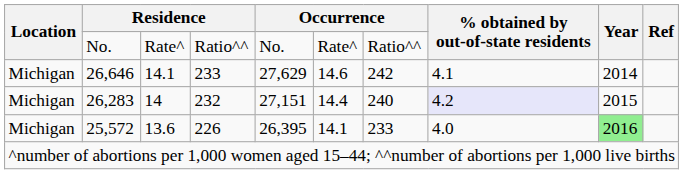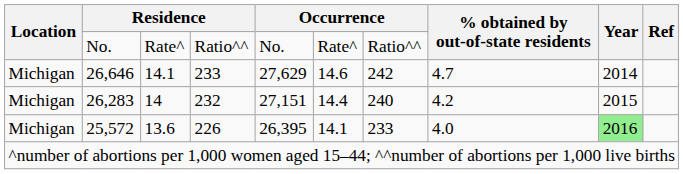 <table class="wikitable">
 <tr>
 <th rowspan="2">Location</th>
 <th colspan="3">Residence</th>
 <th colspan="3">Occurrence</th>
 <th rowspan="2">% obtained by<br>out-of-state residents</th>
 <th rowspan="2">Year</th>
 <th rowspan="2">Ref</th>
 </tr>
 <tr>
 <td>No.</td>
 <td>Rate^</td>
 <td>Ratio^^</td>
 <td>No.</td>
 <td>Rate^</td>
 <td>Ratio^^</td>
 </tr>
 <tr>
 <td>Michigan</td>
 <td>26,646</td>
 <td>14.1</td>
 <td>233</td>
 <td>27,629</td>
 <td>14.6</td>
 <td>242</td>
-<td>4.1</td>
+<td>4.7</td>
 <td>2014</td>
 <td></td>
 </tr>
 <tr>
 <td>Michigan</td>
 <td>26,283</td>
 <td>14</td>
 <td>232</td>
 <td>27,151</td>
 <td>14.4</td>
 <td>240</td>
-<td style="background: lavender;">4.2</td>
+<td>4.2</td>
 <td>2015</td>
 <td></td>
 </tr>
 <tr>
 <td>Michigan</td>
 <td>25,572</td>
 <td>13.6</td>
 <td>226</td>
 <td>26,395</td>
 <td>14.1</td>
 <td>233</td>
 <td>4.0</td>
 <td style="background: lightgreen;">2016</td>
 <td></td>
 </tr>
 <tr>
 <td colspan="10">^number of abortions per 1,000 women aged 15–44; ^^number of abortions per 1,000 live births</td>
 </tr>
 </table>
